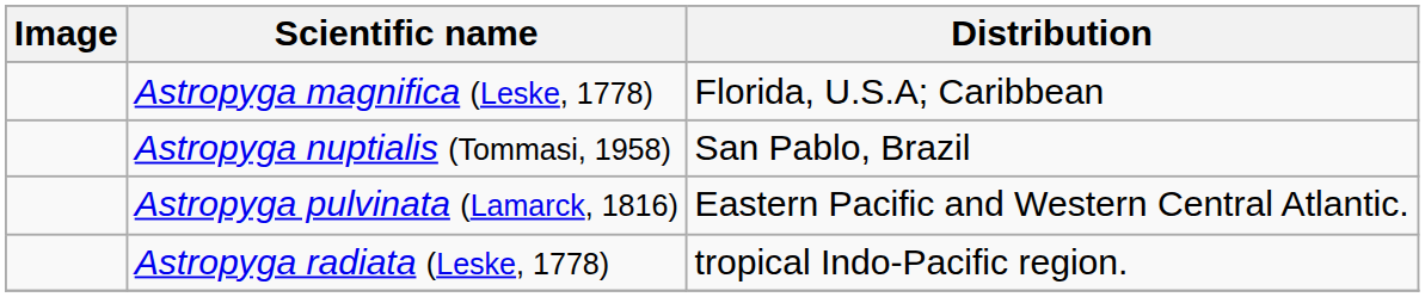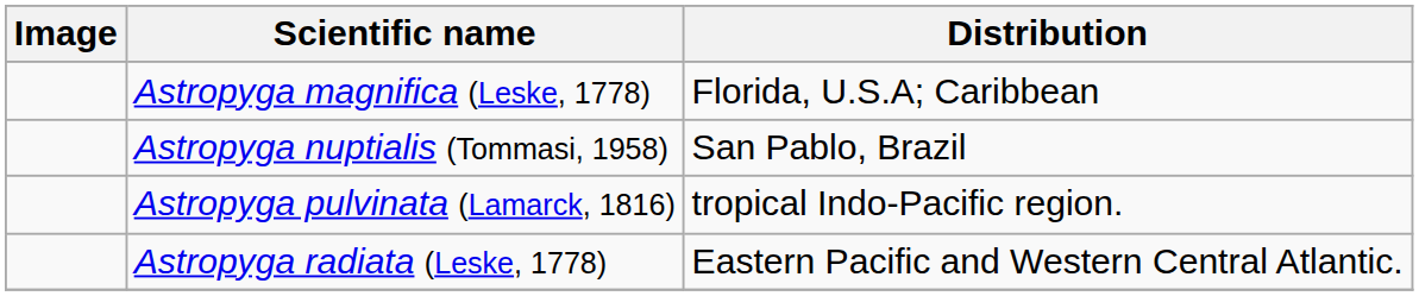 <table class="wikitable">
 <tr>
 <th>Image</th>
 <th>Scientific name</th>
 <th>Distribution</th>
 </tr>
 <tr>
 <td></td>
 <td><em><a href='#'>Astropyga magnifica</a></em> <small>(<a href='#'>Leske</a>, 1778)</small></td>
 <td>Florida, U.S.A; Caribbean</td>
 </tr>
 <tr>
 <td></td>
 <td><em><a href='#'>Astropyga nuptialis</a></em> <small>(Tommasi, 1958)</small></td>
 <td>San Pablo, Brazil</td>
 </tr>
 <tr>
 <td></td>
 <td><em><a href='#'>Astropyga pulvinata</a></em> <small>(<a href='#'>Lamarck</a>, 1816)</small></td>
-<td>Eastern Pacific and Western Central Atlantic.</td>
+<td>tropical Indo-Pacific region.</td>
 </tr>
 <tr>
 <td></td>
 <td><em><a href='#'>Astropyga radiata</a></em> <small>(<a href='#'>Leske</a>, 1778)</small></td>
-<td>tropical Indo-Pacific region.</td>
+<td>Eastern Pacific and Western Central Atlantic.</td>
 </tr>
 <tr>
 </tr>
 </table>
